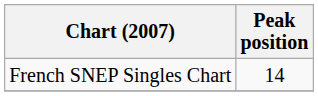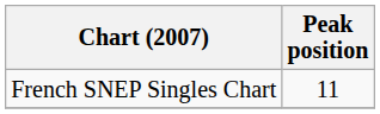 <table class="wikitable sortable">
 <tr>
 <th>Chart (2007)</th>
 <th>Peak<br>position</th>
 </tr>
 <tr>
 <td>French SNEP Singles Chart</td>
-<td align="center">14</td>
+<td align="center">11</td>
 </tr>
 <tr>
 </tr>
 </table>
